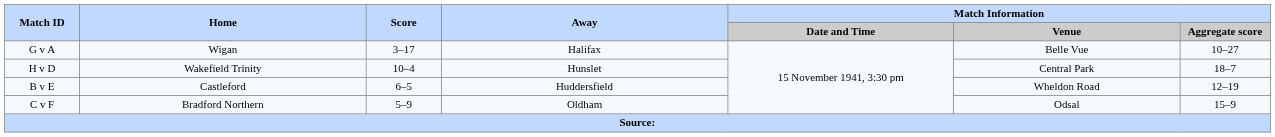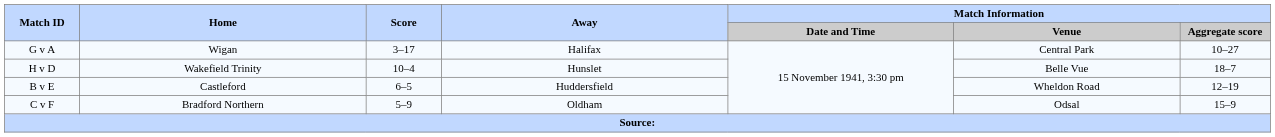 <table border=1 style="border-collapse:collapse; font-size:90%; text-align:center;" cellpadding=3 cellspacing=0 width=84%>
 <tr bgcolor=#C1D8FF>
 <th scope="col" rowspan=2 width=5%>Match ID</th>
 <th scope="col" rowspan=2 width=19%>Home</th>
 <th scope="col" rowspan=2 width=5%>Score</th>
 <th scope="col" rowspan=2 width=19%>Away</th>
 <th colspan=3>Match Information</th>
 </tr>
 <tr bgcolor=#CCCCCC>
 <th scope="col" width=15%>Date and Time</th>
 <th scope="col" width=15%>Venue</th>
 <th scope="col" width=6%>Aggregate score</th>
 </tr>
 <tr bgcolor=#F5FAFF>
 <td>G v A</td>
 <td>Wigan</td>
 <td>3–17</td>
 <td>Halifax</td>
 <td rowspan=4>15 November 1941, 3:30 pm</td>
-<td>Belle Vue</td>
+<td>Central Park</td>
 <td>10–27</td>
 </tr>
 <tr bgcolor=#F5FAFF>
 <td>H v D</td>
 <td>Wakefield Trinity</td>
 <td>10–4</td>
 <td>Hunslet</td>
-<td>Central Park</td>
+<td>Belle Vue</td>
 <td>18–7</td>
 </tr>
 <tr bgcolor=#F5FAFF>
 <td>B v E</td>
 <td>Castleford</td>
 <td>6–5</td>
 <td>Huddersfield</td>
 <td>Wheldon Road</td>
 <td>12–19</td>
 </tr>
 <tr bgcolor=#F5FAFF>
 <td>C v F</td>
 <td>Bradford Northern</td>
 <td>5–9</td>
 <td>Oldham</td>
 <td>Odsal</td>
 <td>15–9</td>
 </tr>
 <tr style="background:#c1d8ff;">
 <th colspan=7>Source:</th>
 </tr>
 </table>
